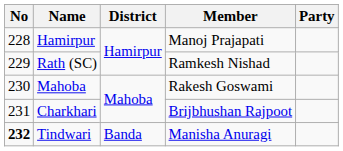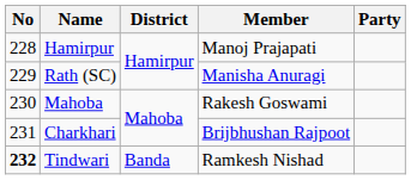 <table class="wikitable sortable">
 <tr>
 <th>No</th>
 <th>Name</th>
 <th>District</th>
 <th>Member</th>
 <th colspan="2">Party</th>
 </tr>
 <tr>
 <td>228</td>
 <td><a href='#'>Hamirpur</a></td>
 <td rowspan="2"><a href='#'>Hamirpur</a></td>
 <td>Manoj Prajapati</td>
 <td></td>
 </tr>
 <tr>
 <td>229</td>
 <td><a href='#'>Rath</a> (SC)</td>
-<td>Ramkesh Nishad</td>
+<td><a href='#'>Manisha Anuragi</a></td>
 <td></td>
 </tr>
 <tr>
 <td>230</td>
 <td><a href='#'>Mahoba</a></td>
 <td rowspan="2"><a href='#'>Mahoba</a></td>
 <td>Rakesh Goswami</td>
 <td></td>
 </tr>
 <tr>
 <td>231</td>
 <td><a href='#'>Charkhari</a></td>
 <td><a href='#'>Brijbhushan Rajpoot</a></td>
 <td></td>
 </tr>
 <tr>
 <td><strong>232</strong></td>
 <td><a href='#'>Tindwari</a></td>
 <td><a href='#'>Banda</a></td>
-<td><a href='#'>Manisha Anuragi</a></td>
+<td>Ramkesh Nishad</td>
 <td></td>
 </tr>
 </table>
